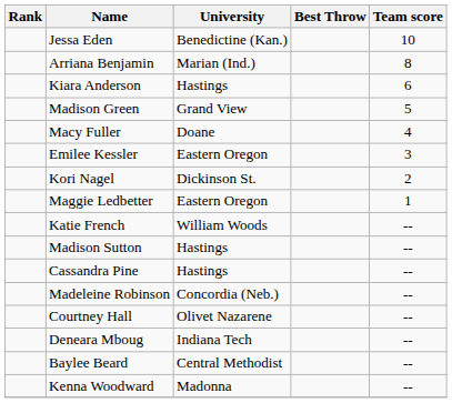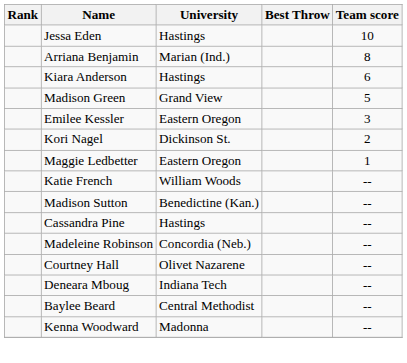 <table class="wikitable sortable" style="text-align:center">
 <tr>
 <th>Rank</th>
 <th>Name</th>
 <th>University</th>
 <th>Best Throw</th>
 <th>Team score</th>
 </tr>
 <tr>
 <td></td>
 <td align=left>Jessa Eden</td>
-<td align="left">Benedictine (Kan.)</td>
+<td align="left">Hastings</td>
 <td><strong></strong></td>
 <td>10</td>
 </tr>
 <tr>
 <td></td>
 <td align=left>Arriana Benjamin</td>
 <td align="left">Marian (Ind.)</td>
 <td><strong></strong></td>
 <td>8</td>
 </tr>
 <tr>
 <td></td>
 <td align=left>Kiara Anderson</td>
 <td align="left">Hastings</td>
 <td><strong></strong></td>
 <td>6</td>
 </tr>
 <tr>
 <td></td>
 <td align=left>Madison Green</td>
 <td align="left">Grand View</td>
 <td><strong></strong></td>
 <td>5</td>
-</tr>
-<tr>
-<td></td>
-<td align=left>Macy Fuller</td>
-<td align="left">Doane</td>
-<td><strong></strong></td>
-<td>4</td>
 </tr>
 <tr>
 <td></td>
 <td align=left>Emilee Kessler</td>
 <td align="left">Eastern Oregon</td>
 <td><strong></strong></td>
 <td>3</td>
 </tr>
 <tr>
 <td></td>
 <td align=left>Kori Nagel</td>
 <td align="left">Dickinson St.</td>
 <td><strong></strong></td>
 <td>2</td>
 </tr>
 <tr>
 <td></td>
 <td align=left>Maggie Ledbetter</td>
 <td align="left">Eastern Oregon</td>
 <td><strong></strong></td>
 <td>1</td>
 </tr>
 <tr>
 <td></td>
 <td align=left>Katie French</td>
 <td align="left">William Woods</td>
 <td><strong></strong></td>
 <td>--</td>
 </tr>
 <tr>
 <td></td>
 <td align=left>Madison Sutton</td>
-<td align="left">Hastings</td>
+<td align="left">Benedictine (Kan.)</td>
 <td><strong></strong></td>
 <td>--</td>
 </tr>
 <tr>
 <td></td>
 <td align=left>Cassandra Pine</td>
 <td align="left">Hastings</td>
 <td><strong></strong></td>
 <td>--</td>
 </tr>
 <tr>
 <td></td>
 <td align=left>Madeleine Robinson</td>
 <td align="left">Concordia (Neb.)</td>
 <td><strong></strong></td>
 <td>--</td>
 </tr>
 <tr>
 <td></td>
 <td align=left>Courtney Hall</td>
 <td align="left">Olivet Nazarene</td>
 <td><strong></strong></td>
 <td>--</td>
 </tr>
 <tr>
 <td></td>
 <td align=left>Deneara Mboug</td>
 <td align="left">Indiana Tech</td>
 <td><strong></strong></td>
 <td>--</td>
 </tr>
 <tr>
 <td></td>
 <td align=left>Baylee Beard</td>
 <td align="left">Central Methodist</td>
 <td><strong></strong></td>
 <td>--</td>
 </tr>
 <tr>
 <td></td>
 <td align=left>Kenna Woodward</td>
 <td align="left">Madonna</td>
 <td><strong></strong></td>
 <td>--</td>
 </tr>
 <tr>
 </tr>
 </table>
